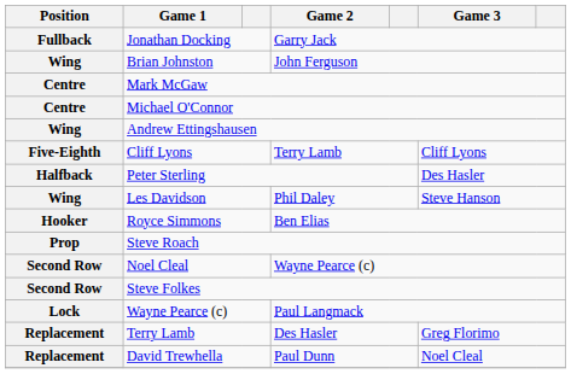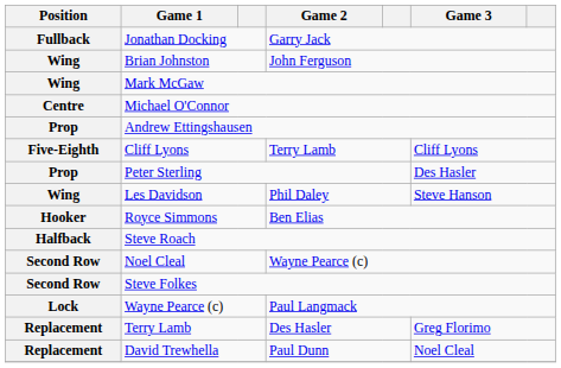 <table class="wikitable">
 <tr>
 <th width="125">Position</th>
 <th width="125">Game 1</th>
 <th width="25"></th>
 <th width="125">Game 2</th>
 <th width="25"></th>
 <th width="125">Game 3</th>
 <th width="25"></th>
 </tr>
 <tr>
 <th>Fullback</th>
 <td colspan="2"> <a href='#'>Jonathan Docking</a></td>
 <td colspan="4"> <a href='#'>Garry Jack</a></td>
 </tr>
 <tr>
 <th>Wing</th>
 <td colspan="2"> <a href='#'>Brian Johnston</a></td>
 <td colspan="4"> <a href='#'>John Ferguson</a></td>
 </tr>
 <tr>
-<th>Centre</th>
+<th>Wing</th>
 <td colspan="6"> <a href='#'>Mark McGaw</a></td>
 </tr>
 <tr>
 <th>Centre</th>
 <td colspan="6"> <a href='#'>Michael O'Connor</a></td>
 </tr>
 <tr>
-<th>Wing</th>
+<th>Prop</th>
 <td colspan="6"> <a href='#'>Andrew Ettingshausen</a></td>
 </tr>
 <tr>
 <th>Five-Eighth</th>
 <td colspan="2"> <a href='#'>Cliff Lyons</a></td>
 <td colspan="2"> <a href='#'>Terry Lamb</a></td>
 <td colspan="2"> <a href='#'>Cliff Lyons</a></td>
 </tr>
 <tr>
-<th>Halfback</th>
+<th>Prop</th>
 <td colspan="4"> <a href='#'>Peter Sterling</a></td>
 <td colspan="2"> <a href='#'>Des Hasler</a></td>
 </tr>
 <tr>
 <th>Wing</th>
 <td colspan="2"> <a href='#'>Les Davidson</a></td>
 <td colspan="2"> <a href='#'>Phil Daley</a></td>
 <td colspan="2"> <a href='#'>Steve Hanson</a></td>
 </tr>
 <tr>
 <th>Hooker</th>
 <td colspan="2"> <a href='#'>Royce Simmons</a></td>
 <td colspan="4"> <a href='#'>Ben Elias</a></td>
 </tr>
 <tr>
-<th>Prop</th>
+<th>Halfback</th>
 <td colspan="6"> <a href='#'>Steve Roach</a></td>
 </tr>
 <tr>
 <th>Second Row</th>
 <td colspan="2"> <a href='#'>Noel Cleal</a></td>
 <td colspan="4"> <a href='#'>Wayne Pearce</a> (c)</td>
 </tr>
 <tr>
 <th>Second Row</th>
 <td colspan="6"> <a href='#'>Steve Folkes</a></td>
 </tr>
 <tr>
 <th>Lock</th>
 <td colspan="2"> <a href='#'>Wayne Pearce</a> (c)</td>
 <td colspan="4"> <a href='#'>Paul Langmack</a></td>
 </tr>
 <tr>
 <th>Replacement</th>
 <td colspan="2"> <a href='#'>Terry Lamb</a></td>
 <td colspan="2"> <a href='#'>Des Hasler</a></td>
 <td colspan="2"> <a href='#'>Greg Florimo</a></td>
 </tr>
 <tr>
 <th>Replacement</th>
 <td colspan="2"> <a href='#'>David Trewhella</a></td>
 <td colspan="2"> <a href='#'>Paul Dunn</a></td>
 <td colspan="2"> <a href='#'>Noel Cleal</a></td>
 </tr>
 <tr>
 </tr>
 </table>
